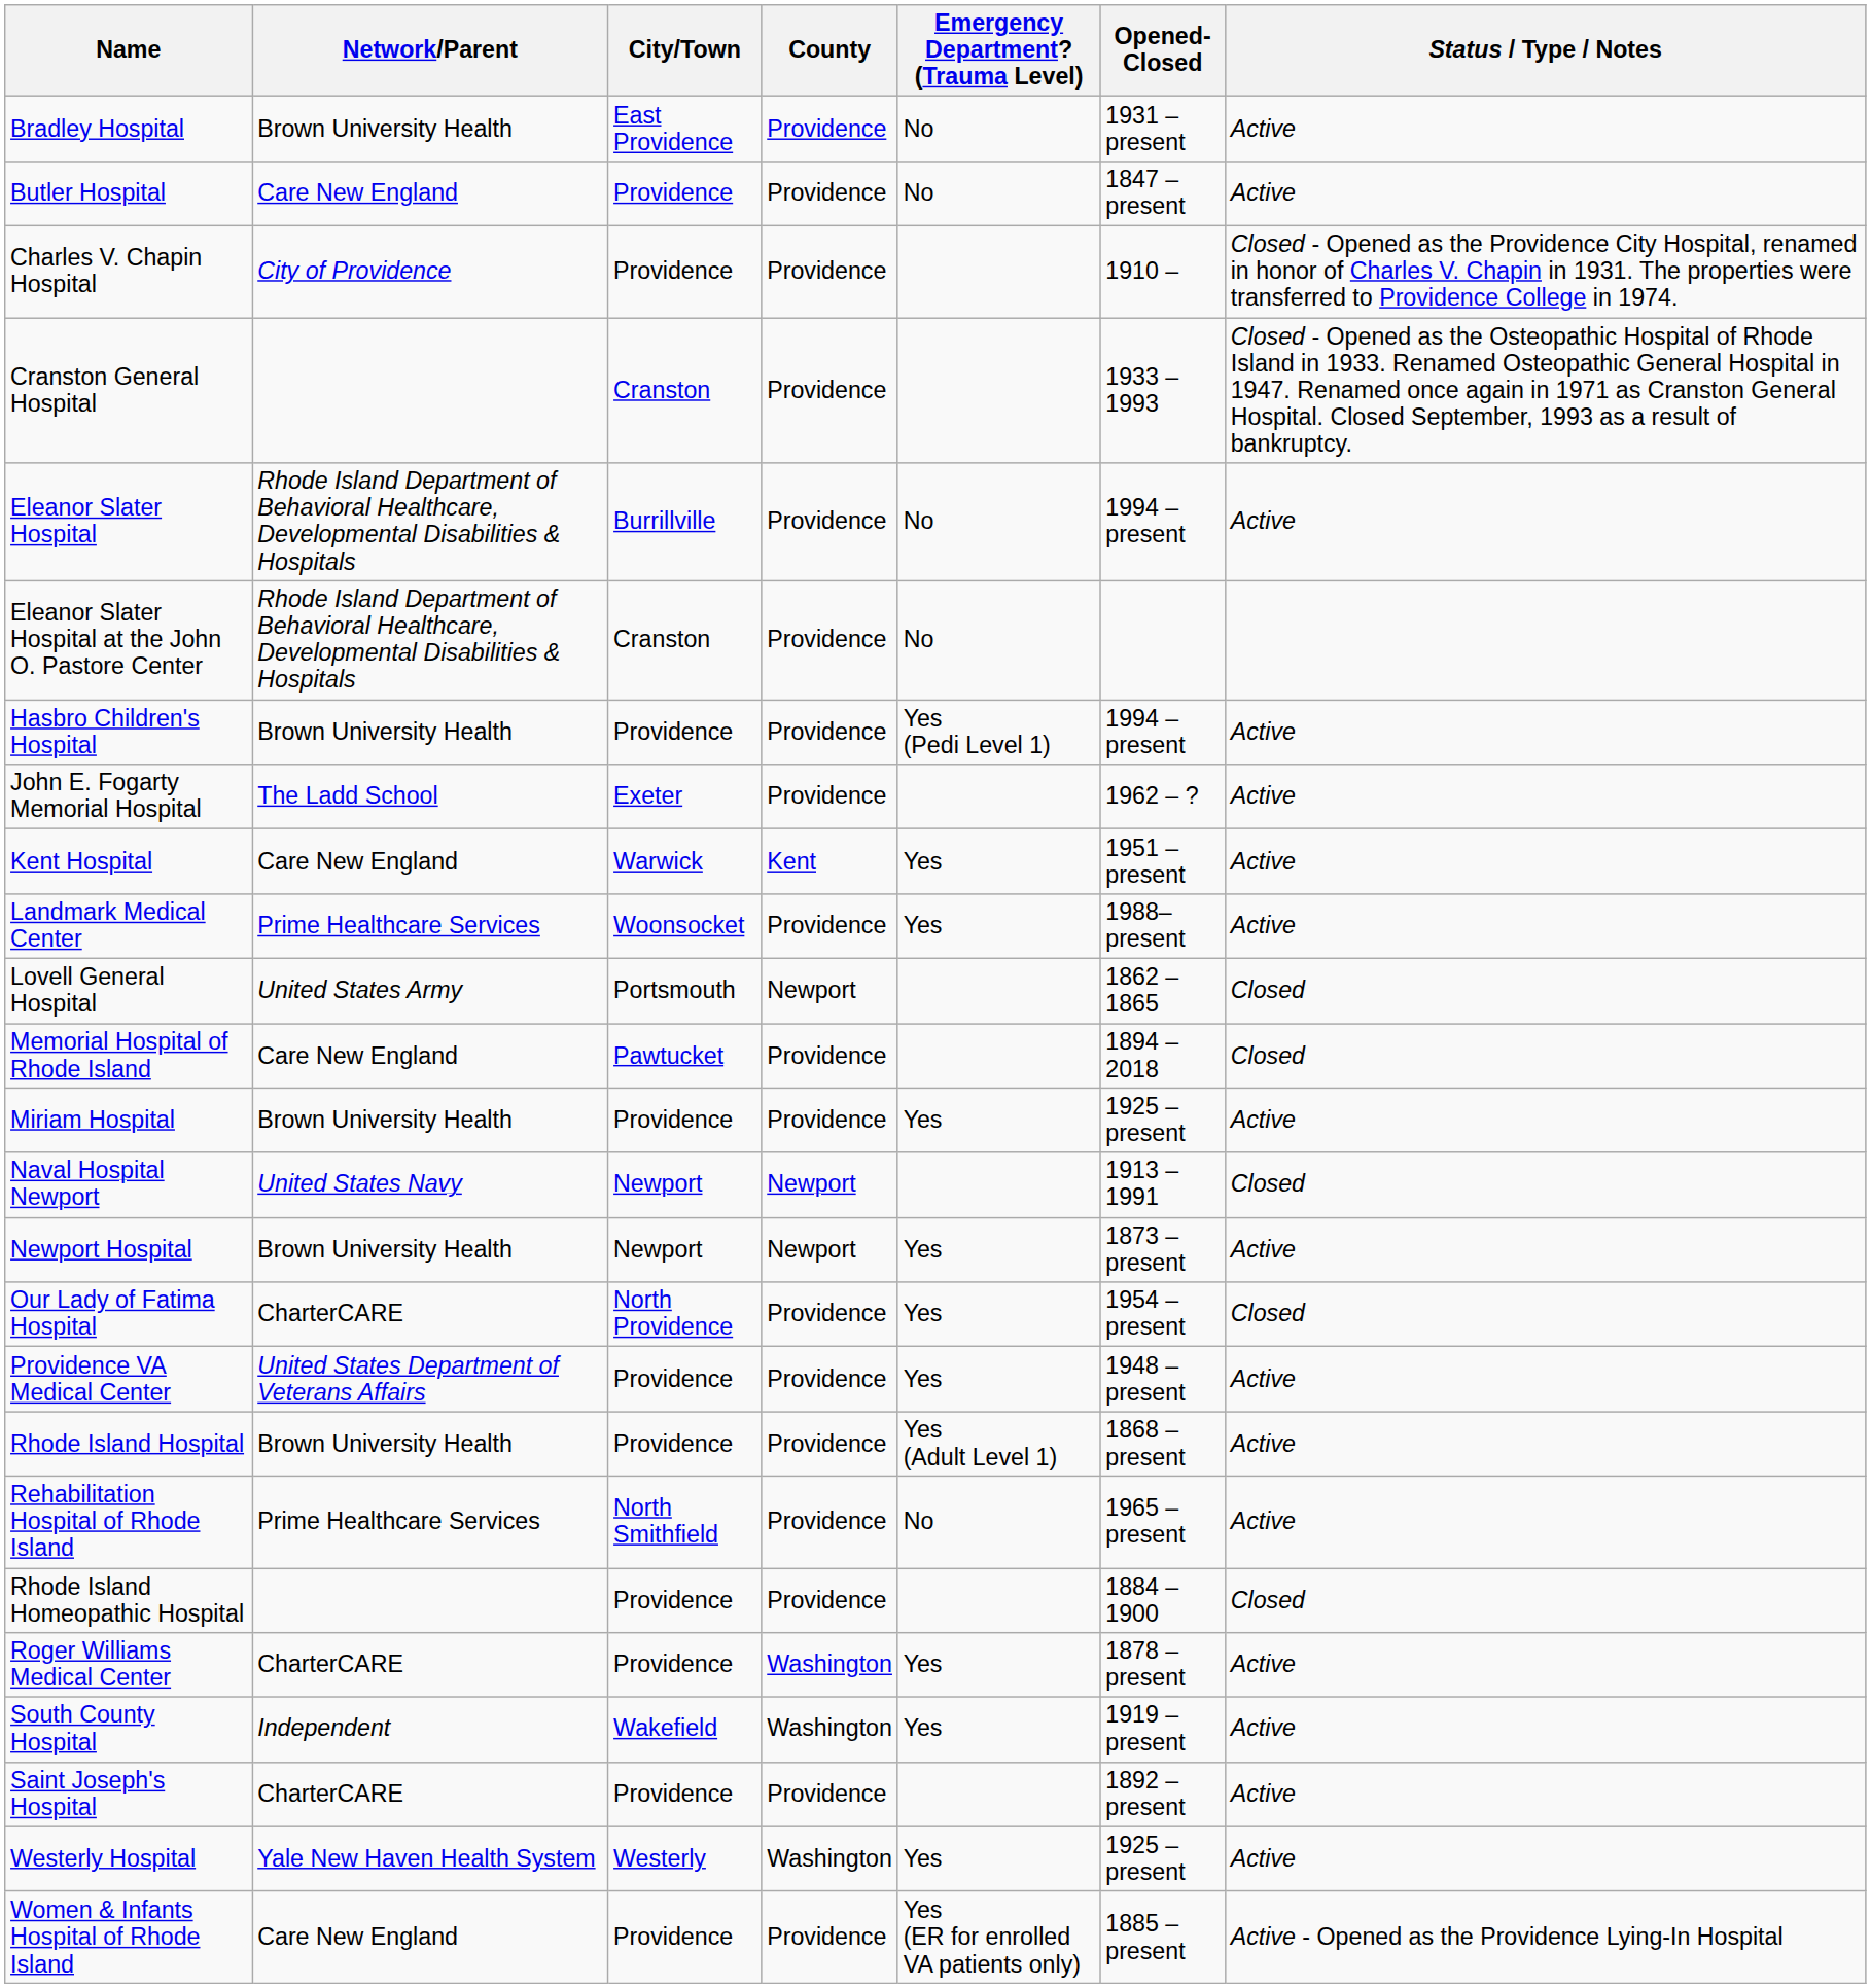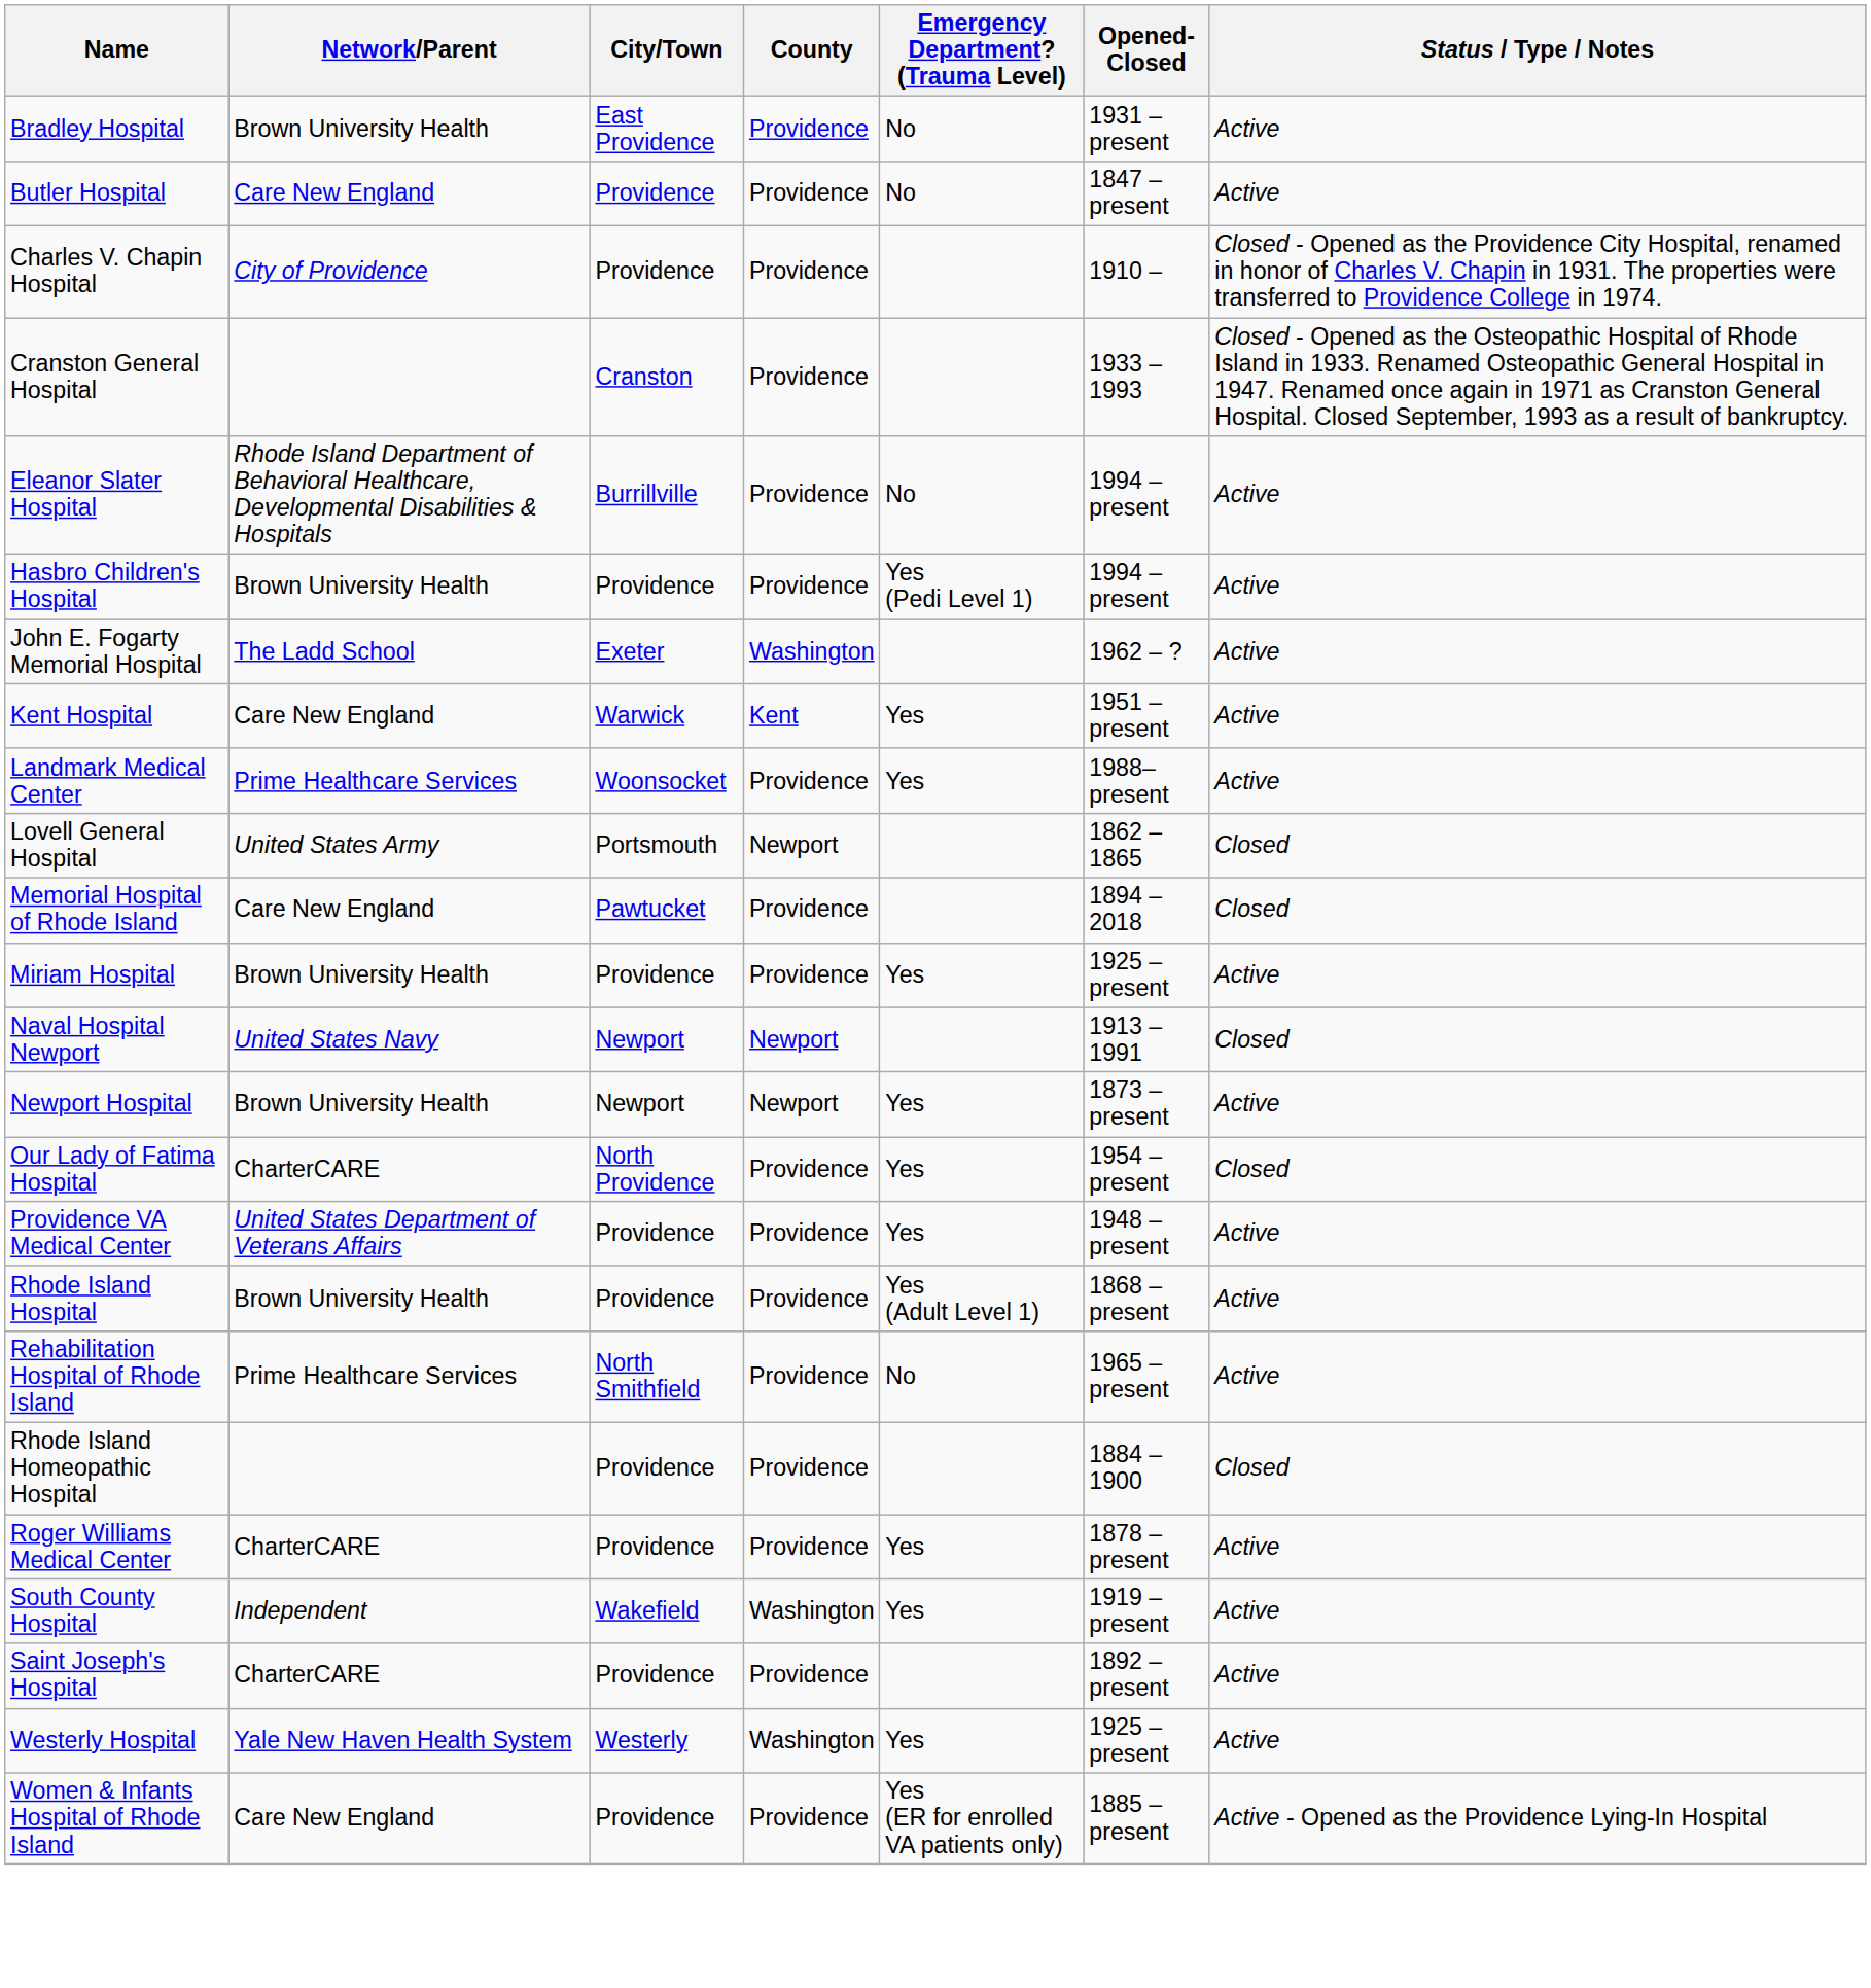 <table class="wikitable sortable sticky-header">
 <tr>
 <th>Name</th>
 <th><a href='#'>Network</a>/Parent</th>
 <th>City/Town</th>
 <th>County</th>
 <th><a href='#'>Emergency Department</a>?<br>(<a href='#'>Trauma</a> Level)</th>
 <th>Opened-Closed</th>
 <th><em>Status</em> / Type / Notes</th>
 </tr>
 <tr>
 <td><a href='#'>Bradley Hospital</a></td>
 <td>Brown University Health</td>
 <td><a href='#'>East Providence</a></td>
 <td><a href='#'>Providence</a></td>
 <td>No</td>
 <td>1931 – present</td>
 <td><em>Active</em></td>
 </tr>
 <tr>
 <td><a href='#'>Butler Hospital</a></td>
 <td><a href='#'>Care New England</a></td>
 <td><a href='#'>Providence</a></td>
 <td>Providence</td>
 <td>No</td>
 <td>1847 – present</td>
 <td><em>Active</em></td>
 </tr>
 <tr>
 <td>Charles V. Chapin Hospital</td>
 <td><a href='#'><em>City of Providence</em></a></td>
 <td>Providence</td>
 <td>Providence</td>
 <td></td>
 <td>1910 – </td>
 <td><em>Closed</em> - Opened as the Providence City Hospital, renamed in honor of <a href='#'>Charles V. Chapin</a> in 1931. The properties were transferred to <a href='#'>Providence College</a> in 1974.</td>
 </tr>
 <tr>
 <td>Cranston General Hospital</td>
 <td></td>
 <td><a href='#'>Cranston</a></td>
 <td>Providence</td>
 <td></td>
 <td>1933 – 1993</td>
 <td><em>Closed</em> - Opened as the Osteopathic Hospital of Rhode Island in 1933. Renamed Osteopathic General Hospital in 1947. Renamed once again in 1971 as Cranston General Hospital. Closed September, 1993 as a result of bankruptcy.</td>
 </tr>
 <tr>
 <td><a href='#'>Eleanor Slater Hospital</a></td>
 <td><em>Rhode Island Department of Behavioral Healthcare, Developmental Disabilities & Hospitals</em></td>
 <td><a href='#'>Burrillville</a></td>
 <td>Providence</td>
 <td>No</td>
 <td>1994 – present</td>
 <td><em>Active</em></td>
 </tr>
 <tr>
-<td>Eleanor Slater Hospital at the John O. Pastore Center</td>
-<td><em>Rhode Island Department of Behavioral Healthcare, Developmental Disabilities & Hospitals</em></td>
-<td>Cranston</td>
-<td>Providence</td>
-<td>No</td>
-<td></td>
-<td></td>
-</tr>
-<tr>
 <td><a href='#'>Hasbro Children's Hospital</a></td>
 <td>Brown University Health</td>
 <td>Providence</td>
 <td>Providence</td>
 <td>Yes<br>(Pedi Level 1)</td>
 <td>1994 – present</td>
 <td><em>Active</em></td>
 </tr>
 <tr>
 <td>John E. Fogarty Memorial Hospital</td>
 <td><a href='#'>The Ladd School</a></td>
 <td><a href='#'>Exeter</a></td>
-<td>Providence</td>
+<td><a href='#'>Washington</a></td>
 <td></td>
 <td>1962 – ?</td>
 <td><em>Active</em></td>
 </tr>
 <tr>
 <td><a href='#'>Kent Hospital</a></td>
 <td>Care New England</td>
 <td><a href='#'>Warwick</a></td>
 <td><a href='#'>Kent</a></td>
 <td>Yes</td>
 <td>1951 – present</td>
 <td><em>Active</em></td>
 </tr>
 <tr>
 <td><a href='#'>Landmark Medical Center</a></td>
 <td><a href='#'>Prime Healthcare Services</a></td>
 <td><a href='#'>Woonsocket</a></td>
 <td>Providence</td>
 <td>Yes</td>
 <td>1988–present</td>
 <td><em>Active</em></td>
 </tr>
 <tr>
 <td>Lovell General Hospital</td>
 <td><em>United States Army</em></td>
 <td>Portsmouth</td>
 <td>Newport</td>
 <td></td>
 <td>1862 – 1865</td>
 <td><em>Closed</em></td>
 </tr>
 <tr>
 <td><a href='#'>Memorial Hospital of Rhode Island</a></td>
 <td>Care New England</td>
 <td><a href='#'>Pawtucket</a></td>
 <td>Providence</td>
 <td></td>
 <td>1894 – 2018</td>
 <td><em>Closed</em></td>
 </tr>
 <tr>
 <td><a href='#'>Miriam Hospital</a></td>
 <td>Brown University Health</td>
 <td>Providence</td>
 <td>Providence</td>
 <td>Yes</td>
 <td>1925 – present</td>
 <td><em>Active</em></td>
 </tr>
 <tr>
 <td><a href='#'>Naval Hospital Newport</a></td>
 <td><em><a href='#'>United States Navy</a></em></td>
 <td><a href='#'>Newport</a></td>
 <td><a href='#'>Newport</a></td>
 <td></td>
 <td>1913 – 1991</td>
 <td><em>Closed</em></td>
 </tr>
 <tr>
 <td><a href='#'>Newport Hospital</a></td>
 <td>Brown University Health</td>
 <td>Newport</td>
 <td>Newport</td>
 <td>Yes</td>
 <td>1873 – present</td>
 <td><em>Active</em></td>
 </tr>
 <tr>
 <td><a href='#'>Our Lady of Fatima Hospital</a></td>
 <td>CharterCARE</td>
 <td><a href='#'>North Providence</a></td>
 <td>Providence</td>
 <td>Yes</td>
 <td>1954 – present</td>
 <td><em>Closed</em></td>
 </tr>
 <tr>
 <td><a href='#'>Providence VA Medical Center</a></td>
 <td><em><a href='#'>United States Department of Veterans Affairs</a></em></td>
 <td>Providence</td>
 <td>Providence</td>
 <td>Yes</td>
 <td>1948 – present</td>
 <td><em>Active</em></td>
 </tr>
 <tr>
 <td><a href='#'>Rhode Island Hospital</a></td>
 <td>Brown University Health</td>
 <td>Providence</td>
 <td>Providence</td>
 <td>Yes<br>(Adult Level 1)</td>
 <td>1868 – present</td>
 <td><em>Active</em></td>
 </tr>
 <tr>
 <td><a href='#'>Rehabilitation Hospital of Rhode Island</a></td>
 <td>Prime Healthcare Services</td>
 <td><a href='#'>North Smithfield</a></td>
 <td>Providence</td>
 <td>No</td>
 <td>1965 – present</td>
 <td><em>Active</em></td>
 </tr>
 <tr>
 <td>Rhode Island Homeopathic Hospital</td>
 <td></td>
 <td>Providence</td>
 <td>Providence</td>
 <td></td>
 <td>1884 – 1900</td>
 <td><em>Closed</em></td>
 </tr>
 <tr>
 <td><a href='#'>Roger Williams Medical Center</a></td>
 <td>CharterCARE</td>
 <td>Providence</td>
-<td><a href='#'>Washington</a></td>
+<td>Providence</td>
 <td>Yes</td>
 <td>1878 – present</td>
 <td><em>Active</em></td>
 </tr>
 <tr>
 <td><a href='#'>South County Hospital</a></td>
 <td><em>Independent</em></td>
 <td><a href='#'>Wakefield</a></td>
 <td>Washington</td>
 <td>Yes</td>
 <td>1919 – present</td>
 <td><em>Active</em></td>
 </tr>
 <tr>
 <td><a href='#'>Saint Joseph's Hospital</a></td>
 <td>CharterCARE</td>
 <td>Providence</td>
 <td>Providence</td>
 <td></td>
 <td>1892 – present</td>
 <td><em>Active</em></td>
 </tr>
 <tr>
 <td><a href='#'>Westerly Hospital</a></td>
 <td><a href='#'>Yale New Haven Health System</a></td>
 <td><a href='#'>Westerly</a></td>
 <td>Washington</td>
 <td>Yes</td>
 <td>1925 – present</td>
 <td><em>Active</em></td>
 </tr>
 <tr>
 <td><a href='#'>Women & Infants Hospital of Rhode Island</a></td>
 <td>Care New England</td>
 <td>Providence</td>
 <td>Providence</td>
 <td>Yes<br>(ER for enrolled VA patients only)</td>
 <td>1885 – present</td>
 <td><em>Active</em> - Opened as the Providence Lying-In Hospital</td>
 </tr>
 </table>
